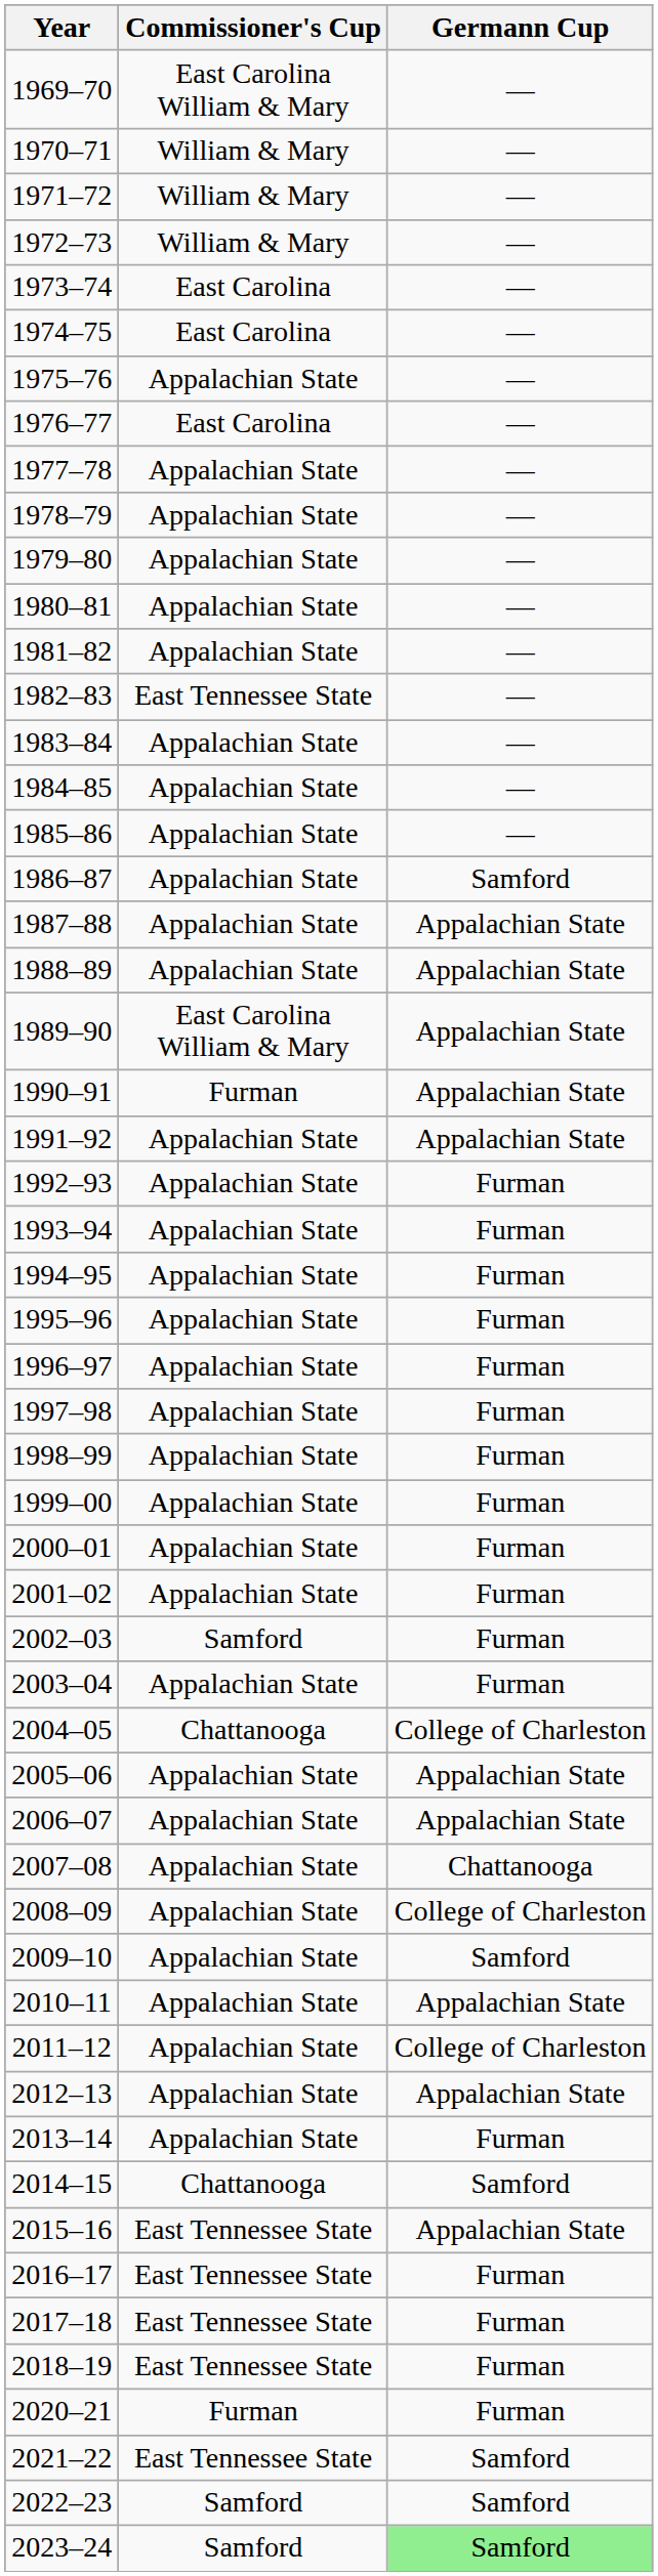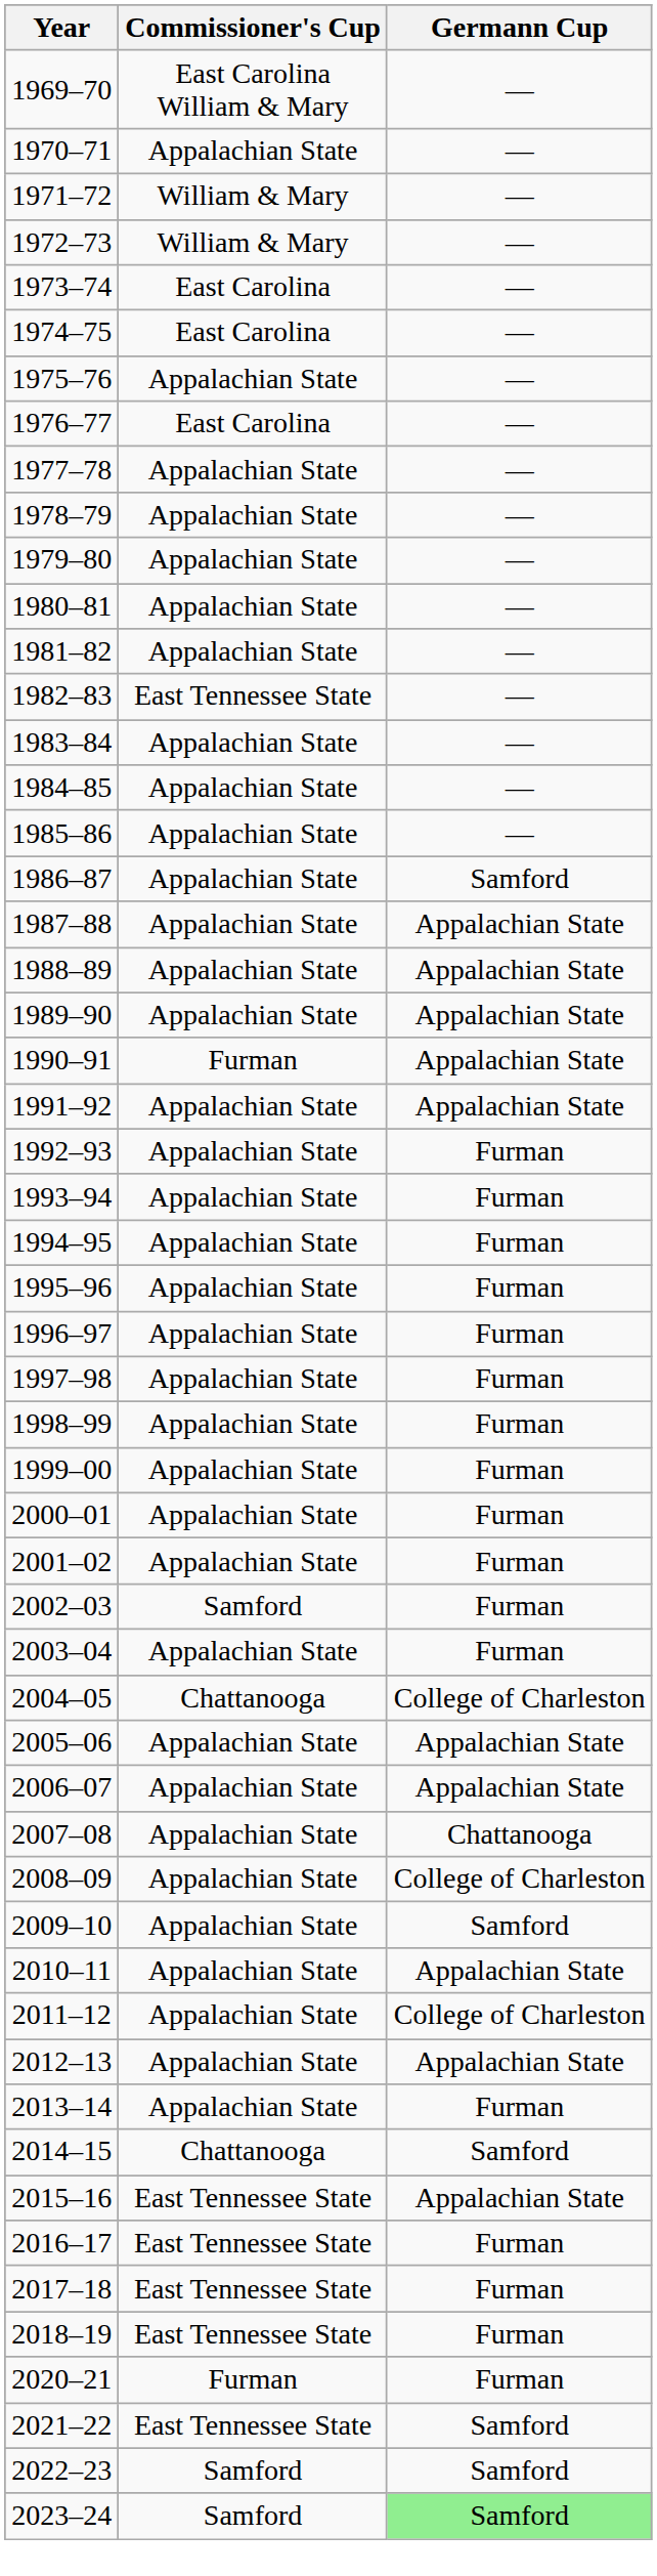 <table class="wikitable" style="text-align: center;">
 <tr>
 <th>Year</th>
 <th>Commissioner's Cup</th>
 <th>Germann Cup</th>
 </tr>
 <tr>
 <td>1969–70</td>
 <td>East Carolina<br>William & Mary</td>
 <td>—</td>
 </tr>
 <tr>
 <td>1970–71</td>
-<td>William & Mary</td>
+<td>Appalachian State</td>
 <td>—</td>
 </tr>
 <tr>
 <td>1971–72</td>
 <td>William & Mary</td>
 <td>—</td>
 </tr>
 <tr>
 <td>1972–73</td>
 <td>William & Mary</td>
 <td>—</td>
 </tr>
 <tr>
 <td>1973–74</td>
 <td>East Carolina</td>
 <td>—</td>
 </tr>
 <tr>
 <td>1974–75</td>
 <td>East Carolina</td>
 <td>—</td>
 </tr>
 <tr>
 <td>1975–76</td>
 <td>Appalachian State</td>
 <td>—</td>
 </tr>
 <tr>
 <td>1976–77</td>
 <td>East Carolina</td>
 <td>—</td>
 </tr>
 <tr>
 <td>1977–78</td>
 <td>Appalachian State</td>
 <td>—</td>
 </tr>
 <tr>
 <td>1978–79</td>
 <td>Appalachian State</td>
 <td>—</td>
 </tr>
 <tr>
 <td>1979–80</td>
 <td>Appalachian State</td>
 <td>—</td>
 </tr>
 <tr>
 <td>1980–81</td>
 <td>Appalachian State</td>
 <td>—</td>
 </tr>
 <tr>
 <td>1981–82</td>
 <td>Appalachian State</td>
 <td>—</td>
 </tr>
 <tr>
 <td>1982–83</td>
 <td>East Tennessee State</td>
 <td>—</td>
 </tr>
 <tr>
 <td>1983–84</td>
 <td>Appalachian State</td>
 <td>—</td>
 </tr>
 <tr>
 <td>1984–85</td>
 <td>Appalachian State</td>
 <td>—</td>
 </tr>
 <tr>
 <td>1985–86</td>
 <td>Appalachian State</td>
 <td>—</td>
 </tr>
 <tr>
 <td>1986–87</td>
 <td>Appalachian State</td>
 <td>Samford</td>
 </tr>
 <tr>
 <td>1987–88</td>
 <td>Appalachian State</td>
 <td>Appalachian State</td>
 </tr>
 <tr>
 <td>1988–89</td>
 <td>Appalachian State</td>
 <td>Appalachian State</td>
 </tr>
 <tr>
 <td>1989–90</td>
-<td>East Carolina<br>William & Mary</td>
+<td>Appalachian State</td>
 <td>Appalachian State</td>
 </tr>
 <tr>
 <td>1990–91</td>
 <td>Furman</td>
 <td>Appalachian State</td>
 </tr>
 <tr>
 <td>1991–92</td>
 <td>Appalachian State</td>
 <td>Appalachian State</td>
 </tr>
 <tr>
 <td>1992–93</td>
 <td>Appalachian State</td>
 <td>Furman</td>
 </tr>
 <tr>
 <td>1993–94</td>
 <td>Appalachian State</td>
 <td>Furman</td>
 </tr>
 <tr>
 <td>1994–95</td>
 <td>Appalachian State</td>
 <td>Furman</td>
 </tr>
 <tr>
 <td>1995–96</td>
 <td>Appalachian State</td>
 <td>Furman</td>
 </tr>
 <tr>
 <td>1996–97</td>
 <td>Appalachian State</td>
 <td>Furman</td>
 </tr>
 <tr>
 <td>1997–98</td>
 <td>Appalachian State</td>
 <td>Furman</td>
 </tr>
 <tr>
 <td>1998–99</td>
 <td>Appalachian State</td>
 <td>Furman</td>
 </tr>
 <tr>
 <td>1999–00</td>
 <td>Appalachian State</td>
 <td>Furman</td>
 </tr>
 <tr>
 <td>2000–01</td>
 <td>Appalachian State</td>
 <td>Furman</td>
 </tr>
 <tr>
 <td>2001–02</td>
 <td>Appalachian State</td>
 <td>Furman</td>
 </tr>
 <tr>
 <td>2002–03</td>
 <td>Samford</td>
 <td>Furman</td>
 </tr>
 <tr>
 <td>2003–04</td>
 <td>Appalachian State</td>
 <td>Furman</td>
 </tr>
 <tr>
 <td>2004–05</td>
 <td>Chattanooga</td>
 <td>College of Charleston</td>
 </tr>
 <tr>
 <td>2005–06</td>
 <td>Appalachian State</td>
 <td>Appalachian State</td>
 </tr>
 <tr>
 <td>2006–07</td>
 <td>Appalachian State</td>
 <td>Appalachian State</td>
 </tr>
 <tr>
 <td>2007–08</td>
 <td>Appalachian State</td>
 <td>Chattanooga</td>
 </tr>
 <tr>
 <td>2008–09</td>
 <td>Appalachian State</td>
 <td>College of Charleston</td>
 </tr>
 <tr>
 <td>2009–10</td>
 <td>Appalachian State</td>
 <td>Samford</td>
 </tr>
 <tr>
 <td>2010–11</td>
 <td>Appalachian State</td>
 <td>Appalachian State</td>
 </tr>
 <tr>
 <td>2011–12</td>
 <td>Appalachian State</td>
 <td>College of Charleston</td>
 </tr>
 <tr>
 <td>2012–13</td>
 <td>Appalachian State</td>
 <td>Appalachian State</td>
 </tr>
 <tr>
 <td>2013–14</td>
 <td>Appalachian State</td>
 <td>Furman</td>
 </tr>
 <tr>
 <td>2014–15</td>
 <td>Chattanooga</td>
 <td>Samford</td>
 </tr>
 <tr>
 <td>2015–16</td>
 <td>East Tennessee State</td>
 <td>Appalachian State</td>
 </tr>
 <tr>
 <td>2016–17</td>
 <td>East Tennessee State</td>
 <td>Furman</td>
 </tr>
 <tr>
 <td>2017–18</td>
 <td>East Tennessee State</td>
 <td>Furman</td>
 </tr>
 <tr>
 <td>2018–19</td>
 <td>East Tennessee State</td>
 <td>Furman</td>
 </tr>
 <tr>
 <td>2020–21</td>
 <td>Furman</td>
 <td>Furman</td>
 </tr>
 <tr>
 <td>2021–22</td>
 <td>East Tennessee State</td>
 <td>Samford</td>
 </tr>
 <tr>
 <td>2022–23</td>
 <td>Samford</td>
 <td>Samford</td>
 </tr>
 <tr>
 <td>2023–24</td>
 <td>Samford</td>
 <td style="background: lightgreen;">Samford</td>
 </tr>
 </table>
